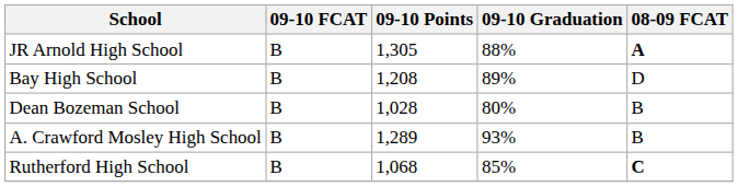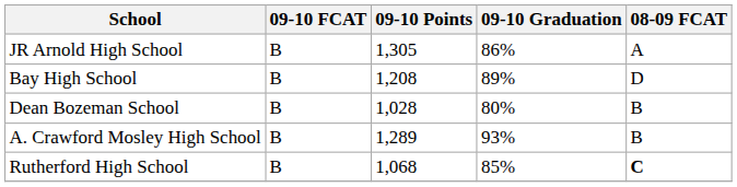 <table class="wikitable">
 <tr>
 <th>School</th>
 <th>09-10 FCAT</th>
 <th>09-10 Points</th>
 <th>09-10 Graduation</th>
 <th>08-09 FCAT</th>
 </tr>
 <tr style="text-align:left; background:#FFFFFF;">
 <td>JR Arnold High School</td>
 <td>B</td>
 <td>1,305</td>
-<td>88%</td>
-<td><strong>A</strong></td>
+<td>86%</td>
+<td>A</td>
 </tr>
 <tr style="text-align:left; background:#FFFFFF;">
 <td>Bay High School</td>
 <td>B</td>
 <td>1,208</td>
 <td>89%</td>
 <td>D</td>
 </tr>
 <tr style="text-align:left; background:#FFFFFF;">
 <td>Dean Bozeman School</td>
 <td>B</td>
 <td>1,028</td>
 <td>80%</td>
 <td>B</td>
 </tr>
 <tr style="text-align:left; background:#FFFFFF;">
 <td>A. Crawford Mosley High School</td>
 <td>B</td>
 <td>1,289</td>
 <td>93%</td>
 <td>B</td>
 </tr>
 <tr style="text-align:left; background:#FFFFFF;">
 <td>Rutherford High School</td>
 <td>B</td>
 <td>1,068</td>
 <td>85%</td>
 <td><strong>C</strong></td>
 </tr>
 <tr align="left">
 </tr>
 </table>
